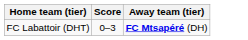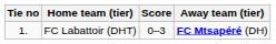 <table class="wikitable" style="text-align: center">
 <tr>
+<th>Tie no</th>
 <th>Home team (tier)</th>
 <th>Score</th>
 <th>Away team (tier)</th>
 </tr>
 <tr>
+<td>1.</td>
 <td> FC Labattoir (DHT)</td>
 <td>0–3</td>
 <td><strong><a href='#'>FC Mtsapéré</a></strong> (DH) </td>
 </tr>
 </table>
